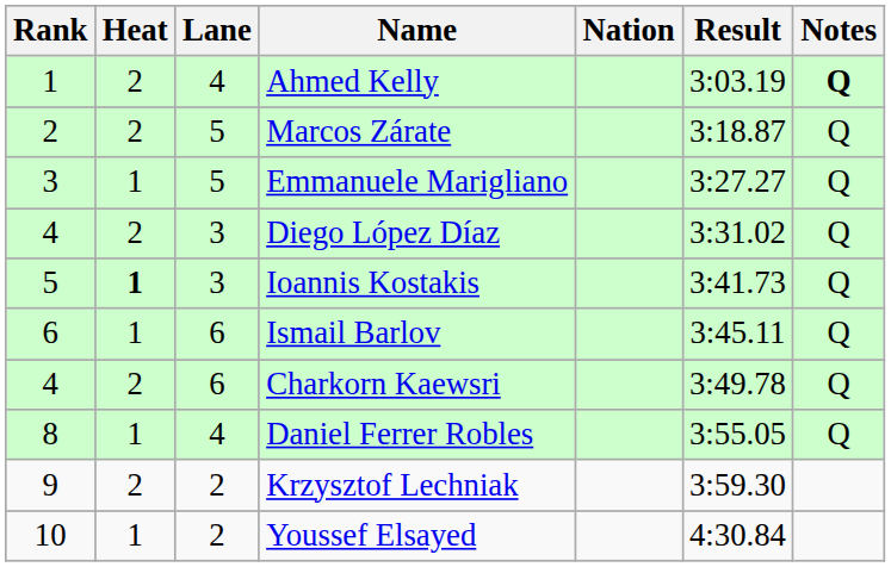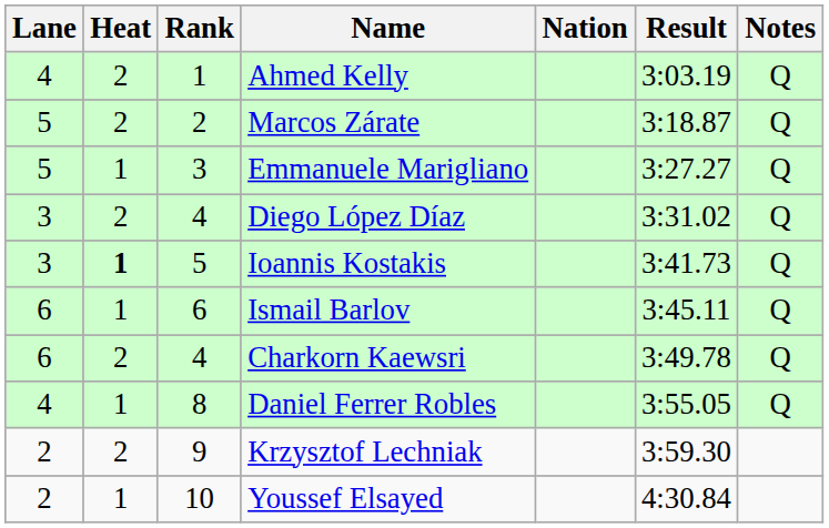 <table class="wikitable sortable" style="text-align:center">
 <tr>
+<th>Lane</th>
+<th>Heat</th>
 <th>Rank</th>
-<th>Heat</th>
-<th>Lane</th>
 <th>Name</th>
 <th>Nation</th>
 <th>Result</th>
 <th>Notes</th>
 </tr>
 <tr bgcolor=ccffcc>
+<td>4</td>
+<td>2</td>
 <td>1</td>
-<td>2</td>
-<td>4</td>
 <td align="left"><a href='#'>Ahmed Kelly</a></td>
 <td align="left"></td>
 <td>3:03.19</td>
-<td><strong>Q</strong></td>
+<td>Q</td>
 </tr>
 <tr bgcolor=ccffcc>
+<td>5</td>
 <td>2</td>
 <td>2</td>
-<td>5</td>
 <td align="left"><a href='#'>Marcos Zárate</a></td>
 <td align="left"></td>
 <td>3:18.87</td>
 <td>Q</td>
 </tr>
 <tr bgcolor=ccffcc>
+<td>5</td>
+<td>1</td>
 <td>3</td>
-<td>1</td>
-<td>5</td>
 <td align="left"><a href='#'>Emmanuele Marigliano</a></td>
 <td align="left"></td>
 <td>3:27.27</td>
 <td>Q</td>
 </tr>
 <tr bgcolor=ccffcc>
+<td>3</td>
+<td>2</td>
 <td>4</td>
-<td>2</td>
-<td>3</td>
 <td align="left"><a href='#'>Diego López Díaz</a></td>
 <td align="left"></td>
 <td>3:31.02</td>
 <td>Q</td>
 </tr>
 <tr bgcolor=ccffcc>
+<td>3</td>
+<td><strong>1</strong></td>
 <td>5</td>
-<td><strong>1</strong></td>
-<td>3</td>
 <td align="left"><a href='#'>Ioannis Kostakis</a></td>
 <td align="left"></td>
 <td>3:41.73</td>
 <td>Q</td>
 </tr>
 <tr bgcolor=ccffcc>
 <td>6</td>
 <td>1</td>
 <td>6</td>
 <td align="left"><a href='#'>Ismail Barlov</a></td>
 <td align="left"></td>
 <td>3:45.11</td>
 <td>Q</td>
 </tr>
 <tr bgcolor=ccffcc>
+<td>6</td>
+<td>2</td>
 <td>4</td>
-<td>2</td>
-<td>6</td>
 <td align="left"><a href='#'>Charkorn Kaewsri</a></td>
 <td align="left"></td>
 <td>3:49.78</td>
 <td>Q</td>
 </tr>
 <tr bgcolor=ccffcc>
+<td>4</td>
+<td>1</td>
 <td>8</td>
-<td>1</td>
-<td>4</td>
 <td align="left"><a href='#'>Daniel Ferrer Robles</a></td>
 <td align="left"></td>
 <td>3:55.05</td>
 <td>Q</td>
 </tr>
 <tr>
-<td>9</td>
 <td>2</td>
 <td>2</td>
+<td>9</td>
 <td align="left"><a href='#'>Krzysztof Lechniak</a></td>
 <td align="left"></td>
 <td>3:59.30</td>
 <td></td>
 </tr>
 <tr>
+<td>2</td>
+<td>1</td>
 <td>10</td>
-<td>1</td>
-<td>2</td>
 <td align="left"><a href='#'>Youssef Elsayed</a></td>
 <td align="left"></td>
 <td>4:30.84</td>
 <td></td>
 </tr>
 </table>
